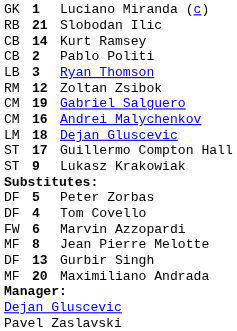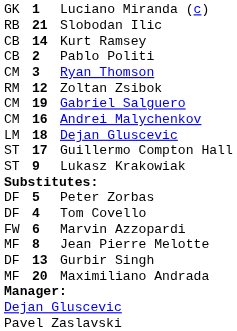 <table style="font-size: 90%" cellspacing="0" cellpadding="0">
 <tr>
 <th width="25"></th>
 <th width="25"></th>
 </tr>
 <tr>
 <td>GK</td>
 <td><strong>1</strong></td>
 <td>Luciano Miranda (<a href='#'>c</a>)</td>
 <td></td>
 <td></td>
 </tr>
 <tr>
 <td>RB</td>
 <td><strong>21</strong></td>
 <td>Slobodan Ilic</td>
 <td></td>
 <td></td>
 </tr>
 <tr>
 <td>CB</td>
 <td><strong>14</strong></td>
 <td>Kurt Ramsey</td>
 <td></td>
 <td></td>
 </tr>
 <tr>
 <td>CB</td>
 <td><strong>2</strong></td>
 <td>Pablo Politi</td>
 <td></td>
 <td></td>
 </tr>
 <tr>
-<td>LB</td>
+<td>CM</td>
 <td><strong>3</strong></td>
 <td> <a href='#'>Ryan Thomson</a></td>
 <td></td>
 <td></td>
 </tr>
 <tr>
 <td>RM</td>
 <td><strong>12</strong></td>
 <td>Zoltan Zsibok</td>
 <td></td>
 <td></td>
 </tr>
 <tr>
 <td>CM</td>
 <td><strong>19</strong></td>
 <td> <a href='#'>Gabriel Salguero</a></td>
 <td></td>
 <td></td>
 </tr>
 <tr>
 <td>CM</td>
 <td><strong>16</strong></td>
 <td> <a href='#'>Andrei Malychenkov</a></td>
 <td></td>
 <td></td>
 </tr>
 <tr>
 <td>LM</td>
 <td><strong>18</strong></td>
 <td> <a href='#'>Dejan Gluscevic</a></td>
 </tr>
 <tr>
 <td>ST</td>
 <td><strong>17</strong></td>
 <td> Guillermo Compton Hall</td>
 <td></td>
 <td></td>
 </tr>
 <tr>
 <td>ST</td>
 <td><strong>9</strong></td>
 <td>Lukasz Krakowiak</td>
 <td></td>
 <td></td>
 </tr>
 <tr>
 <td colspan=3><strong>Substitutes:</strong></td>
 </tr>
 <tr>
 <td>DF</td>
 <td><strong>5</strong></td>
 <td>Peter Zorbas</td>
 <td></td>
 <td></td>
 </tr>
 <tr>
 <td>DF</td>
 <td><strong>4</strong></td>
 <td>Tom Covello</td>
 <td></td>
 <td></td>
 </tr>
 <tr>
 <td>FW</td>
 <td><strong>6</strong></td>
 <td>Marvin Azzopardi</td>
 <td></td>
 <td></td>
 </tr>
 <tr>
 <td>MF</td>
 <td><strong>8</strong></td>
 <td>Jean Pierre Melotte</td>
 <td></td>
 <td></td>
 </tr>
 <tr>
 <td>DF</td>
 <td><strong>13</strong></td>
 <td>Gurbir Singh</td>
 <td></td>
 <td></td>
 </tr>
 <tr>
 <td>MF</td>
 <td><strong>20</strong></td>
 <td>Maximiliano Andrada</td>
 <td></td>
 <td></td>
 </tr>
 <tr>
 <td colspan=3><strong>Manager:</strong></td>
 </tr>
 <tr>
 <td colspan=4> <a href='#'>Dejan Gluscevic</a> <br>  Pavel Zaslavski</td>
 </tr>
 </table>
